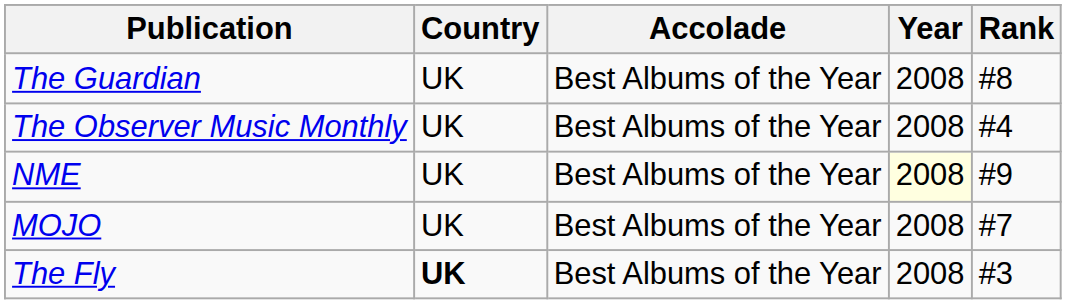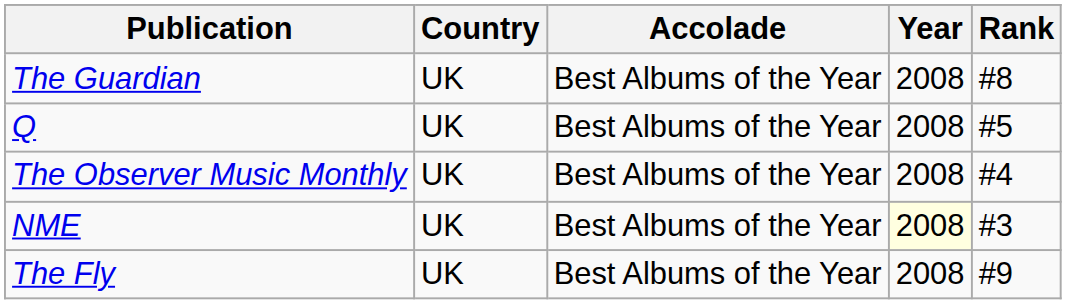 <table class="wikitable">
 <tr>
 <th>Publication</th>
 <th>Country</th>
 <th>Accolade</th>
 <th>Year</th>
 <th>Rank</th>
 </tr>
 <tr>
 <td><em><a href='#'>The Guardian</a></em></td>
 <td>UK</td>
 <td>Best Albums of the Year</td>
 <td>2008</td>
 <td>#8</td>
 </tr>
 <tr>
+<td><em><a href='#'>Q</a></em></td>
+<td>UK</td>
+<td>Best Albums of the Year</td>
+<td>2008</td>
+<td>#5</td>
+</tr>
+<tr>
 <td><em><a href='#'>The Observer Music Monthly</a></em></td>
 <td>UK</td>
 <td>Best Albums of the Year</td>
 <td>2008</td>
 <td>#4</td>
 </tr>
 <tr>
 <td><em><a href='#'>NME</a></em></td>
 <td>UK</td>
 <td>Best Albums of the Year</td>
 <td style="background: lightyellow;">2008</td>
-<td>#9</td>
+<td>#3</td>
 </tr>
 <tr>
-<td><em><a href='#'>MOJO</a></em></td>
+<td><em><a href='#'>The Fly</a></em></td>
 <td>UK</td>
 <td>Best Albums of the Year</td>
 <td>2008</td>
-<td>#7</td>
-</tr>
-<tr>
-<td><em><a href='#'>The Fly</a></em></td>
-<td><strong>UK</strong></td>
-<td>Best Albums of the Year</td>
-<td>2008</td>
-<td>#3</td>
+<td>#9</td>
 </tr>
 </table>
